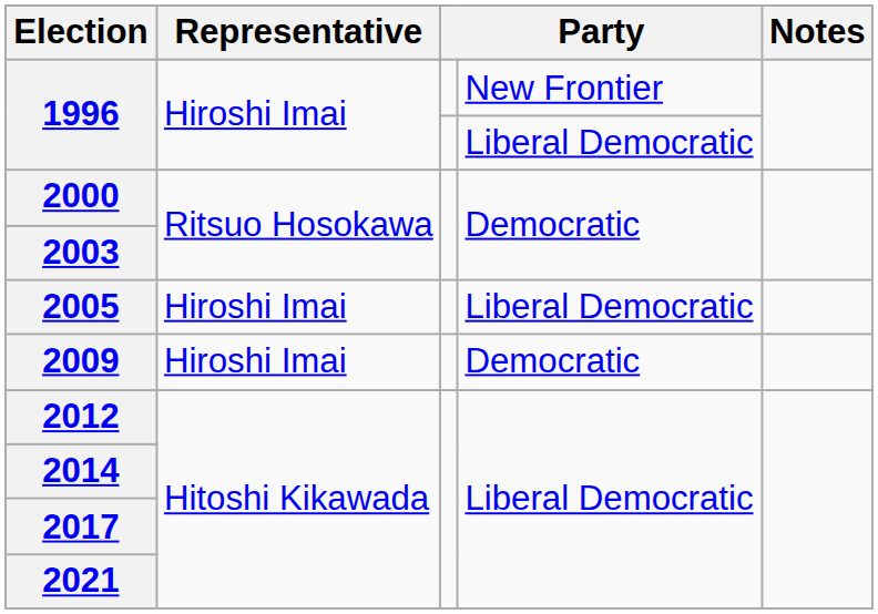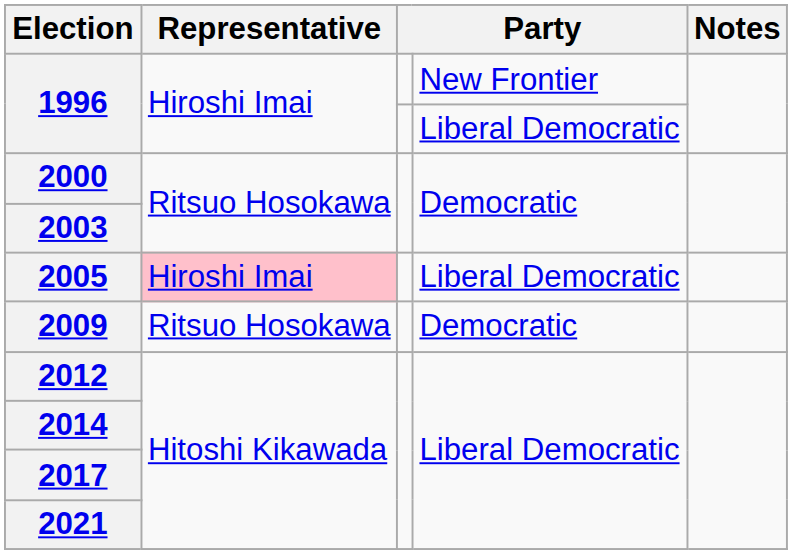 <table class=wikitable>
 <tr valign=bottom>
 <th>Election</th>
 <th>Representative</th>
 <th colspan="2">Party</th>
 <th>Notes</th>
 </tr>
 <tr>
 <th rowspan=2><a href='#'>1996</a></th>
 <td rowspan=2><a href='#'>Hiroshi Imai</a></td>
 <td bgcolor=></td>
 <td><a href='#'>New Frontier</a></td>
 <td rowspan=2></td>
 </tr>
 <tr>
 <td bgcolor=></td>
 <td><a href='#'>Liberal Democratic</a></td>
 </tr>
 <tr>
 <th><a href='#'>2000</a></th>
 <td rowspan=2><a href='#'>Ritsuo Hosokawa</a></td>
 <td rowspan=2 bgcolor=></td>
 <td rowspan=2><a href='#'>Democratic</a></td>
 <td rowspan=2></td>
 </tr>
 <tr>
 <th><a href='#'>2003</a></th>
 </tr>
 <tr>
 <th><a href='#'>2005</a></th>
-<td><a href='#'>Hiroshi Imai</a></td>
+<td style="background: pink;"><a href='#'>Hiroshi Imai</a></td>
 <td bgcolor=></td>
 <td><a href='#'>Liberal Democratic</a></td>
 <td></td>
 </tr>
 <tr>
 <th><a href='#'>2009</a></th>
-<td><a href='#'>Hiroshi Imai</a></td>
+<td><a href='#'>Ritsuo Hosokawa</a></td>
 <td bgcolor=></td>
 <td><a href='#'>Democratic</a></td>
 <td></td>
 </tr>
 <tr>
 <th><a href='#'>2012</a></th>
 <td rowspan=4><a href='#'>Hitoshi Kikawada</a></td>
 <td rowspan=4 bgcolor=></td>
 <td rowspan=4><a href='#'>Liberal Democratic</a></td>
 <td rowspan=4></td>
 </tr>
 <tr>
 <th><a href='#'>2014</a></th>
 </tr>
 <tr>
 <th><a href='#'>2017</a></th>
 </tr>
 <tr>
 <th><a href='#'>2021</a></th>
 </tr>
 </table>
